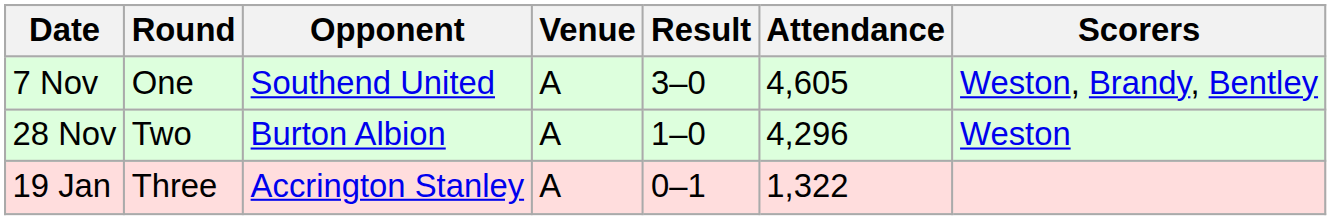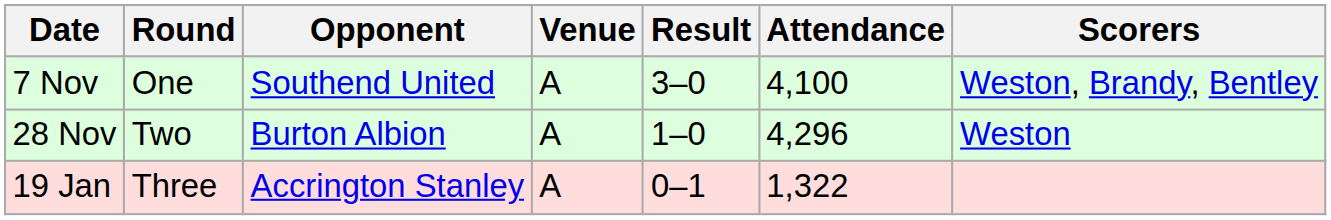 <table class="wikitable">
 <tr>
 <th>Date</th>
 <th>Round</th>
 <th>Opponent</th>
 <th>Venue</th>
 <th>Result</th>
 <th>Attendance</th>
 <th>Scorers</th>
 </tr>
 <tr style="background:#dfd;">
 <td>7 Nov</td>
 <td>One</td>
 <td><a href='#'>Southend United</a></td>
 <td>A</td>
 <td>3–0</td>
-<td>4,605</td>
+<td>4,100</td>
 <td><a href='#'>Weston</a>, <a href='#'>Brandy</a>, <a href='#'>Bentley</a></td>
 </tr>
 <tr style="background:#dfd;">
 <td>28 Nov</td>
 <td>Two</td>
 <td><a href='#'>Burton Albion</a></td>
 <td>A</td>
 <td>1–0</td>
 <td>4,296</td>
 <td><a href='#'>Weston</a></td>
 </tr>
 <tr style="background:#fdd;">
 <td>19 Jan</td>
 <td>Three</td>
 <td><a href='#'>Accrington Stanley</a></td>
 <td>A</td>
 <td>0–1</td>
 <td>1,322</td>
 <td></td>
 </tr>
 </table>
